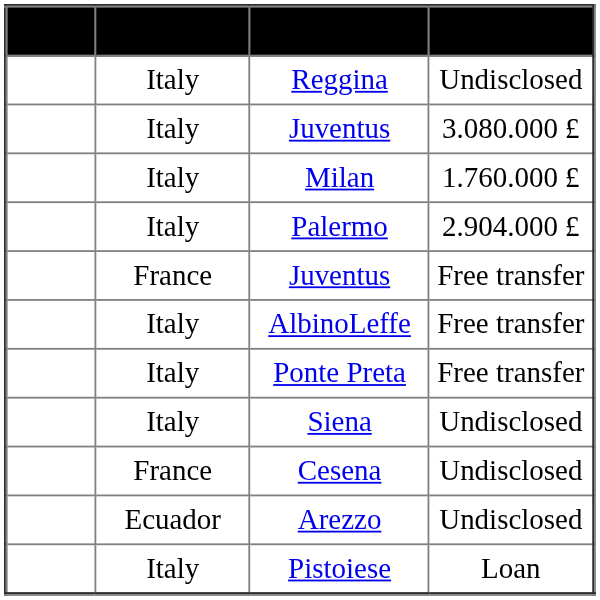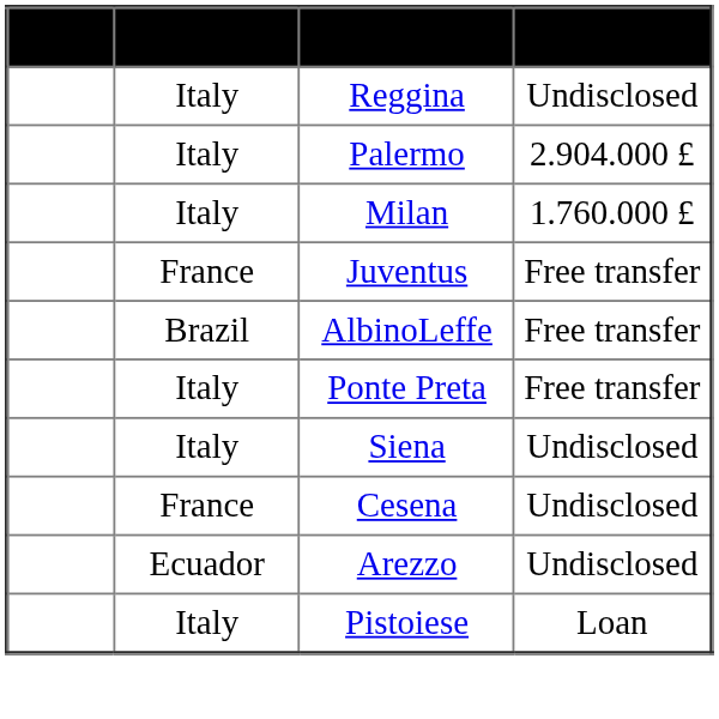 <table border="2" cellpadding="4" style="border-collapse:collapse; text-align:center;">
 <tr style="background:#000000;">
 <th><strong><span> Name</span></strong></th>
 <th><strong><span> Nationality</span></strong></th>
 <th><strong><span> Moving from</span></strong></th>
 <th><strong><span> Fee</span></strong></th>
 </tr>
 <tr>
 <td></td>
 <td>Italy</td>
 <td><a href='#'>Reggina</a></td>
 <td>Undisclosed</td>
 </tr>
 <tr>
 <td></td>
 <td>Italy</td>
-<td><a href='#'>Juventus</a></td>
-<td>3.080.000 £</td>
+<td><a href='#'>Palermo</a></td>
+<td>2.904.000 £</td>
 </tr>
 <tr>
 <td></td>
 <td>Italy</td>
 <td><a href='#'>Milan</a></td>
 <td>1.760.000 £</td>
 </tr>
 <tr>
 <td></td>
-<td>Italy</td>
-<td><a href='#'>Palermo</a></td>
-<td>2.904.000 £</td>
-</tr>
-<tr>
-<td></td>
 <td>France</td>
 <td><a href='#'>Juventus</a></td>
 <td>Free transfer</td>
 </tr>
 <tr>
 <td></td>
-<td>Italy</td>
+<td>Brazil</td>
 <td><a href='#'>AlbinoLeffe</a></td>
 <td>Free transfer</td>
 </tr>
 <tr>
 <td></td>
 <td>Italy</td>
 <td> <a href='#'>Ponte Preta</a></td>
 <td>Free transfer</td>
 </tr>
 <tr>
 <td></td>
 <td>Italy</td>
 <td><a href='#'>Siena</a></td>
 <td>Undisclosed</td>
 </tr>
 <tr>
 <td></td>
 <td>France</td>
 <td><a href='#'>Cesena</a></td>
 <td>Undisclosed</td>
 </tr>
 <tr>
 <td></td>
 <td>Ecuador</td>
 <td><a href='#'>Arezzo</a></td>
 <td>Undisclosed</td>
 </tr>
 <tr>
 <td></td>
 <td>Italy</td>
 <td><a href='#'>Pistoiese</a></td>
 <td>Loan</td>
 </tr>
 <tr>
 </tr>
 </table>
